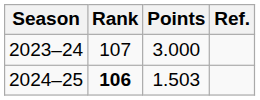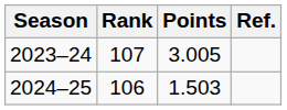 <table class="wikitable plainrowheaders sortable" style="text-align:center">
 <tr>
 <th>Season</th>
 <th>Rank</th>
 <th>Points</th>
 <th>Ref.</th>
 </tr>
 <tr>
 <td>2023–24</td>
 <td>107 </td>
-<td>3.000</td>
+<td>3.005</td>
 <td></td>
 </tr>
 <tr>
 <td>2024–25</td>
-<td><strong>106 </strong></td>
+<td>106 </td>
 <td>1.503</td>
 <td></td>
 </tr>
 </table>
